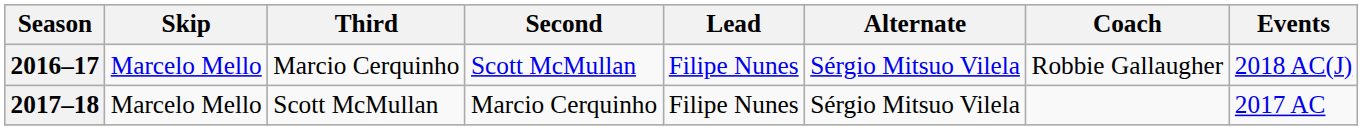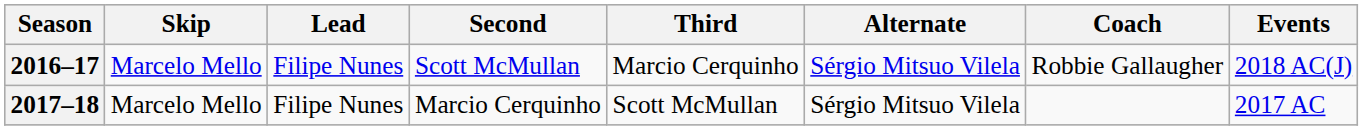 <table class="wikitable">
 <tr>
 <th scope="col">Season</th>
 <th scope="col">Skip</th>
+<th scope="col">Lead</th>
+<th scope="col">Second</th>
 <th scope="col">Third</th>
-<th scope="col">Second</th>
-<th scope="col">Lead</th>
 <th scope="col">Alternate</th>
 <th scope="col">Coach</th>
 <th scope="col">Events</th>
 </tr>
 <tr>
 <th scope="row">2016–17</th>
 <td><a href='#'>Marcelo Mello</a></td>
+<td><a href='#'>Filipe Nunes</a></td>
+<td><a href='#'>Scott McMullan</a></td>
 <td>Marcio Cerquinho</td>
-<td><a href='#'>Scott McMullan</a></td>
-<td><a href='#'>Filipe Nunes</a></td>
 <td><a href='#'>Sérgio Mitsuo Vilela</a></td>
 <td>Robbie Gallaugher</td>
 <td><a href='#'>2018 AC(J)</a> </td>
 </tr>
 <tr>
 <th scope="row">2017–18</th>
 <td>Marcelo Mello</td>
+<td>Filipe Nunes</td>
+<td>Marcio Cerquinho</td>
 <td>Scott McMullan</td>
-<td>Marcio Cerquinho</td>
-<td>Filipe Nunes</td>
 <td>Sérgio Mitsuo Vilela</td>
 <td></td>
 <td><a href='#'>2017 AC</a> </td>
 </tr>
 </table>
